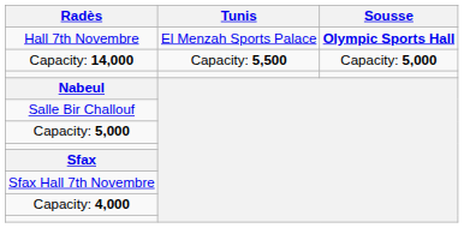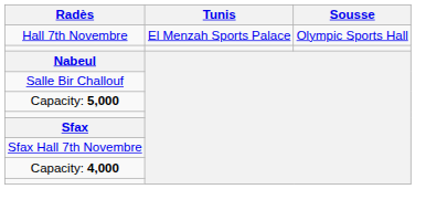 <table class="wikitable" style="text-align:center;">
 <tr>
 <th><a href='#'>Radès</a></th>
 <th><a href='#'>Tunis</a></th>
 <th><a href='#'>Sousse</a></th>
 </tr>
 <tr>
 <td><a href='#'>Hall 7th Novembre</a></td>
 <td><a href='#'>El Menzah Sports Palace</a></td>
-<td><strong><a href='#'>Olympic Sports Hall</a></strong></td>
-</tr>
-<tr>
-<td>Capacity: <strong>14,000</strong></td>
-<td>Capacity: <strong>5,500</strong></td>
-<td>Capacity: <strong>5,000</strong></td>
+<td><a href='#'>Olympic Sports Hall</a></td>
 </tr>
 <tr>
 <td></td>
 <td></td>
 <td></td>
 </tr>
 <tr>
 <th><a href='#'>Nabeul</a></th>
 <th rowspan=8 colspan=2></th>
 </tr>
 <tr>
 <td><a href='#'>Salle Bir Challouf</a></td>
 </tr>
 <tr>
 <td>Capacity: <strong>5,000</strong></td>
 </tr>
 <tr>
 <td></td>
 </tr>
 <tr>
 <th><a href='#'>Sfax</a></th>
 </tr>
 <tr>
 <td><a href='#'>Sfax Hall 7th Novembre</a></td>
 </tr>
 <tr>
 <td>Capacity: <strong>4,000</strong></td>
 </tr>
 <tr>
 <td></td>
 </tr>
 </table>
